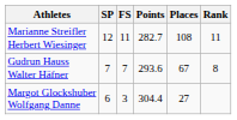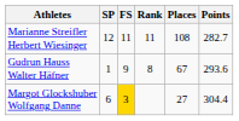 <table class="wikitable" border="1" style="font-size:90%">
 <tr>
 <th>Athletes</th>
 <th>SP</th>
 <th>FS</th>
+<th>Rank</th>
+<th>Places</th>
 <th>Points</th>
-<th>Places</th>
-<th>Rank</th>
 </tr>
 <tr align=center>
 <td align=left><a href='#'>Marianne Streifler</a><br><a href='#'>Herbert Wiesinger</a></td>
 <td>12</td>
 <td>11</td>
+<td>11</td>
+<td>108</td>
 <td>282.7</td>
-<td>108</td>
-<td>11</td>
 </tr>
 <tr align=center>
 <td align=left><a href='#'>Gudrun Hauss</a><br><a href='#'>Walter Häfner</a></td>
-<td>7</td>
-<td>7</td>
+<td>1</td>
+<td>9</td>
+<td>8</td>
+<td>67</td>
 <td>293.6</td>
-<td>67</td>
-<td>8</td>
 </tr>
 <tr align=center>
 <td align=left><a href='#'>Margot Glockshuber</a><br><a href='#'>Wolfgang Danne</a></td>
 <td>6</td>
-<td>3</td>
+<td style="background: gold;">3</td>
+<td></td>
+<td>27</td>
 <td>304.4</td>
-<td>27</td>
-<td></td>
 </tr>
 </table>
